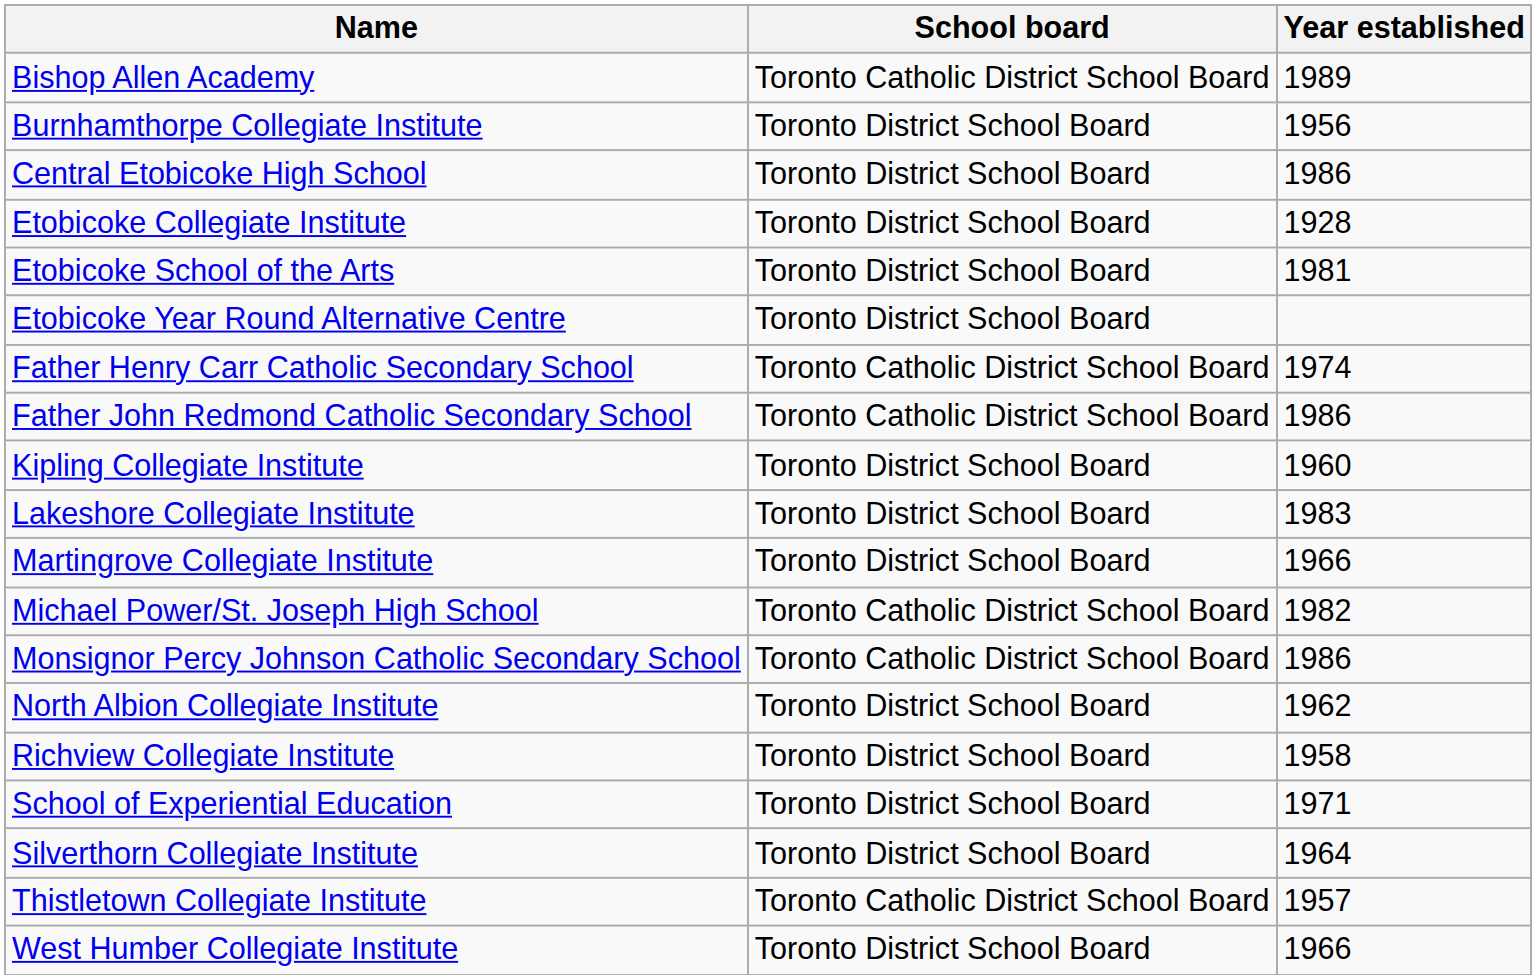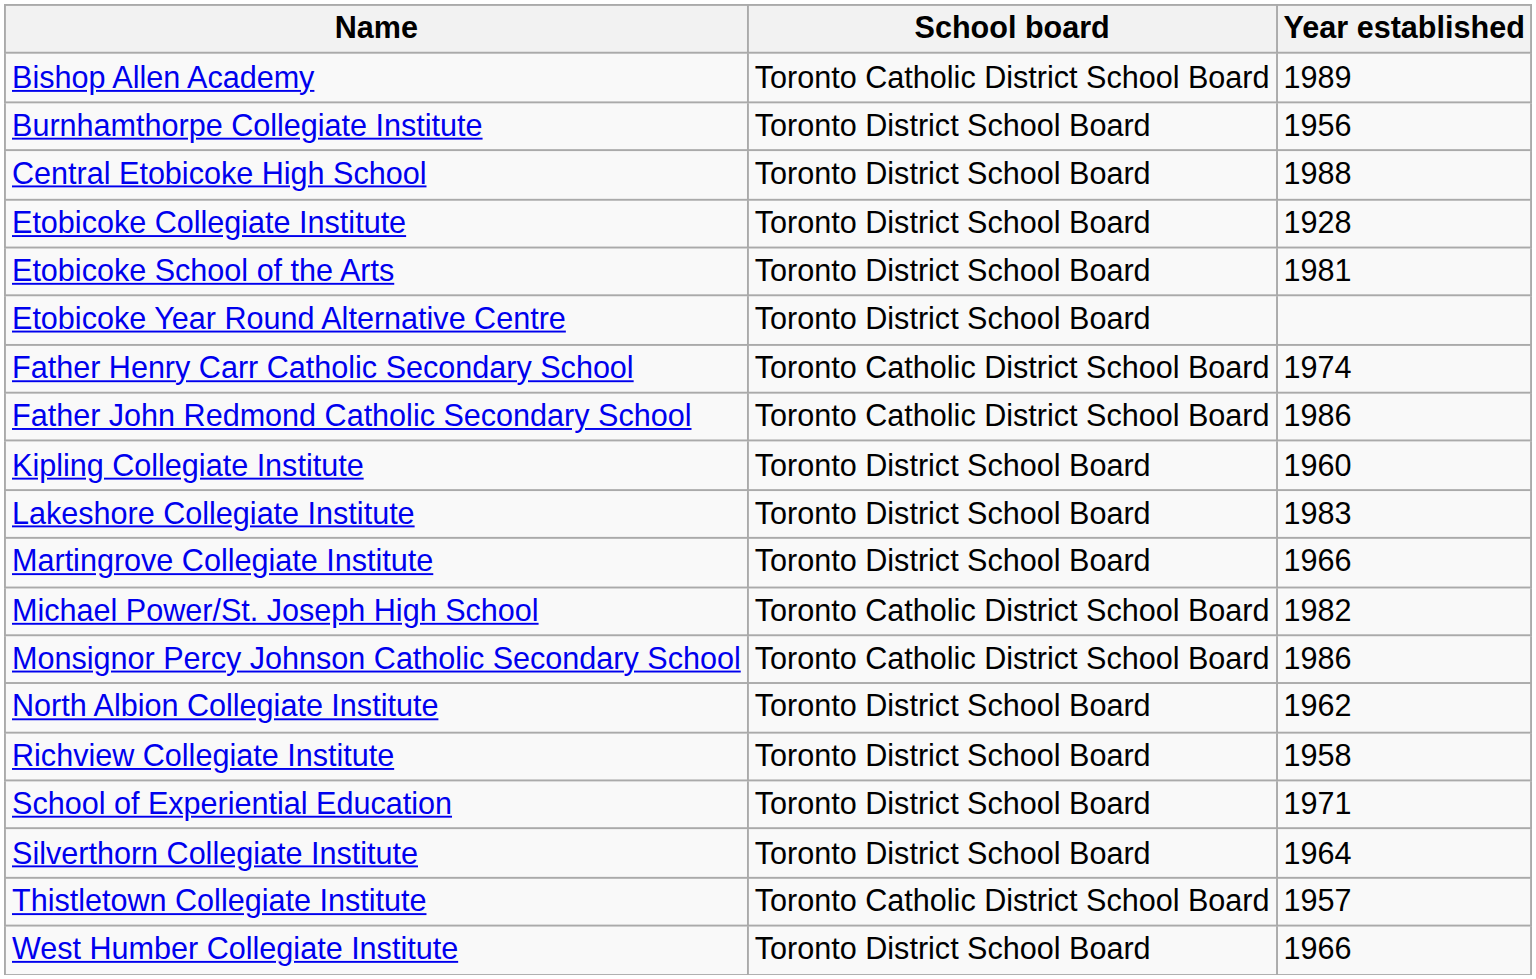 <table class="wikitable sortable plainrowheaders">
 <tr>
 <th>Name</th>
 <th>School board</th>
 <th>Year established</th>
 </tr>
 <tr>
 <td><a href='#'>Bishop Allen Academy</a></td>
 <td>Toronto Catholic District School Board</td>
 <td>1989</td>
 </tr>
 <tr>
 <td><a href='#'>Burnhamthorpe Collegiate Institute</a></td>
 <td>Toronto District School Board</td>
 <td>1956</td>
 </tr>
 <tr>
 <td><a href='#'>Central Etobicoke High School</a></td>
 <td>Toronto District School Board</td>
-<td>1986</td>
+<td>1988</td>
 </tr>
 <tr>
 <td><a href='#'>Etobicoke Collegiate Institute</a></td>
 <td>Toronto District School Board</td>
 <td>1928</td>
 </tr>
 <tr>
 <td><a href='#'>Etobicoke School of the Arts</a></td>
 <td>Toronto District School Board</td>
 <td>1981</td>
 </tr>
 <tr>
 <td><a href='#'>Etobicoke Year Round Alternative Centre</a></td>
 <td>Toronto District School Board</td>
 <td></td>
 </tr>
 <tr>
 <td><a href='#'>Father Henry Carr Catholic Secondary School</a></td>
 <td>Toronto Catholic District School Board</td>
 <td>1974</td>
 </tr>
 <tr>
 <td><a href='#'>Father John Redmond Catholic Secondary School</a></td>
 <td>Toronto Catholic District School Board</td>
 <td>1986</td>
 </tr>
 <tr>
 <td><a href='#'>Kipling Collegiate Institute</a></td>
 <td>Toronto District School Board</td>
 <td>1960</td>
 </tr>
 <tr>
 <td><a href='#'>Lakeshore Collegiate Institute</a></td>
 <td>Toronto District School Board</td>
 <td>1983</td>
 </tr>
 <tr>
 <td><a href='#'>Martingrove Collegiate Institute</a></td>
 <td>Toronto District School Board</td>
 <td>1966</td>
 </tr>
 <tr>
 <td><a href='#'>Michael Power/St. Joseph High School</a></td>
 <td>Toronto Catholic District School Board</td>
 <td>1982</td>
 </tr>
 <tr>
 <td><a href='#'>Monsignor Percy Johnson Catholic Secondary School</a></td>
 <td>Toronto Catholic District School Board</td>
 <td>1986</td>
 </tr>
 <tr>
 <td><a href='#'>North Albion Collegiate Institute</a></td>
 <td>Toronto District School Board</td>
 <td>1962</td>
 </tr>
 <tr>
 <td><a href='#'>Richview Collegiate Institute</a></td>
 <td>Toronto District School Board</td>
 <td>1958</td>
 </tr>
 <tr>
 <td><a href='#'>School of Experiential Education</a></td>
 <td>Toronto District School Board</td>
 <td>1971</td>
 </tr>
 <tr>
 <td><a href='#'>Silverthorn Collegiate Institute</a></td>
 <td>Toronto District School Board</td>
 <td>1964</td>
 </tr>
 <tr>
 <td><a href='#'>Thistletown Collegiate Institute</a></td>
 <td>Toronto Catholic District School Board</td>
 <td>1957</td>
 </tr>
 <tr>
 <td><a href='#'>West Humber Collegiate Institute</a></td>
 <td>Toronto District School Board</td>
 <td>1966</td>
 </tr>
 <tr>
 </tr>
 </table>
